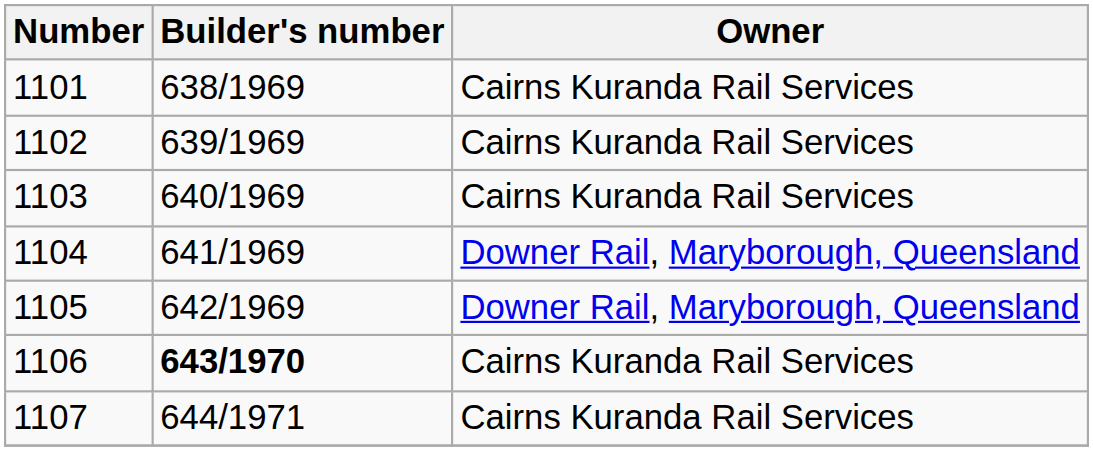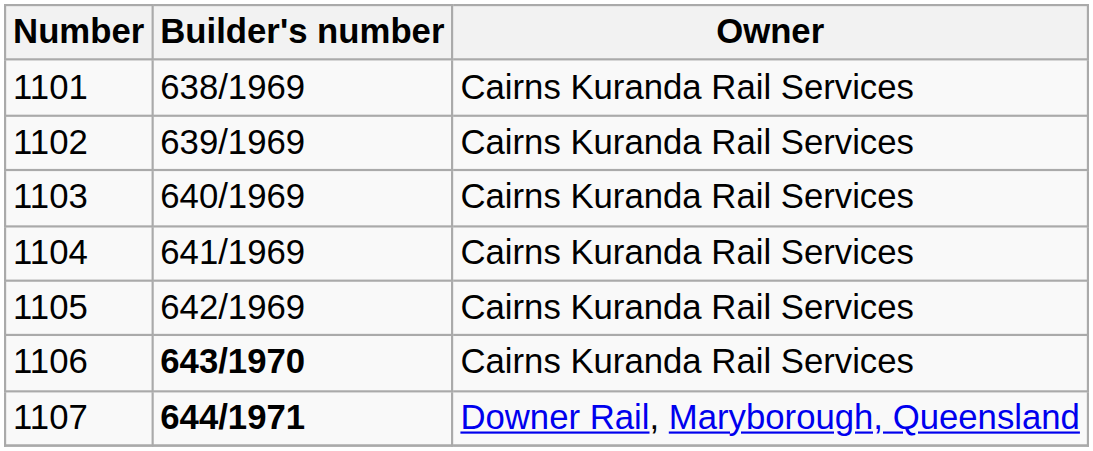 <table class="wikitable sortable">
 <tr>
 <th>Number</th>
 <th>Builder's number</th>
 <th>Owner</th>
 </tr>
 <tr>
 <td>1101</td>
 <td>638/1969</td>
 <td>Cairns Kuranda Rail Services</td>
 </tr>
 <tr>
 <td>1102</td>
 <td>639/1969</td>
 <td>Cairns Kuranda Rail Services</td>
 </tr>
 <tr>
 <td>1103</td>
 <td>640/1969</td>
 <td>Cairns Kuranda Rail Services</td>
 </tr>
 <tr>
 <td>1104</td>
 <td>641/1969</td>
-<td><a href='#'>Downer Rail</a>, <a href='#'>Maryborough, Queensland</a></td>
+<td>Cairns Kuranda Rail Services</td>
 </tr>
 <tr>
 <td>1105</td>
 <td>642/1969</td>
-<td><a href='#'>Downer Rail</a>, <a href='#'>Maryborough, Queensland</a></td>
+<td>Cairns Kuranda Rail Services</td>
 </tr>
 <tr>
 <td>1106</td>
 <td><strong>643/1970</strong></td>
 <td>Cairns Kuranda Rail Services</td>
 </tr>
 <tr>
 <td>1107</td>
-<td>644/1971</td>
-<td>Cairns Kuranda Rail Services</td>
+<td><strong>644/1971</strong></td>
+<td><a href='#'>Downer Rail</a>, <a href='#'>Maryborough, Queensland</a></td>
 </tr>
 <tr>
 </tr>
 </table>
